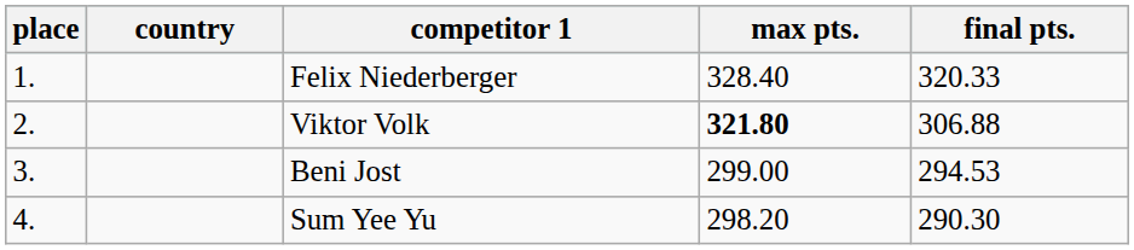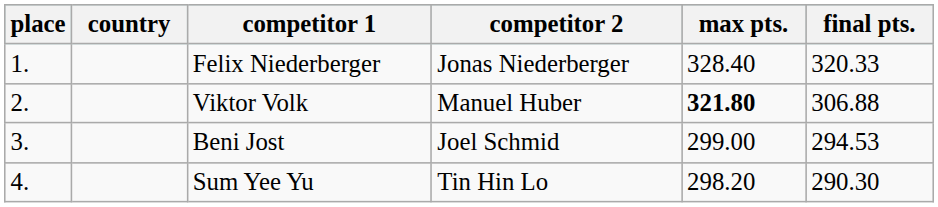 <table class="wikitable"  width="600px" |>
 <tr bgcolor="#99CCCC">
 <th width="5%">place</th>
 <th>country</th>
 <th>competitor 1</th>
+<th>competitor 2</th>
 <th>max pts.</th>
 <th>final pts.</th>
 </tr>
 <tr>
 <td>1.</td>
 <td></td>
 <td>Felix Niederberger</td>
+<td>Jonas Niederberger</td>
 <td>328.40</td>
 <td>320.33</td>
 </tr>
 <tr>
 <td>2.</td>
 <td></td>
 <td>Viktor Volk</td>
+<td>Manuel Huber</td>
 <td><strong>321.80</strong></td>
 <td>306.88</td>
 </tr>
 <tr>
 <td>3.</td>
 <td></td>
 <td>Beni Jost</td>
+<td>Joel Schmid</td>
 <td>299.00</td>
 <td>294.53</td>
 </tr>
 <tr>
 <td>4.</td>
 <td></td>
 <td>Sum Yee Yu</td>
+<td>Tin Hin Lo</td>
 <td>298.20</td>
 <td>290.30</td>
 </tr>
 </table>
